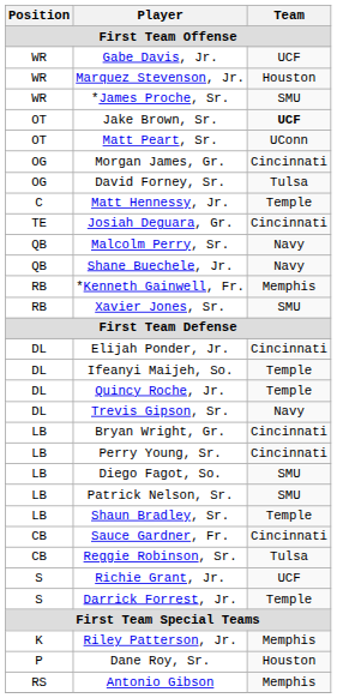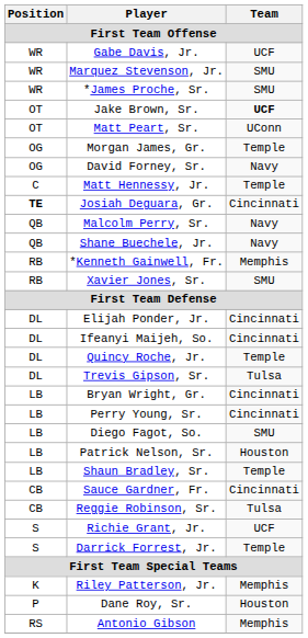 <table class="wikitable" border="0">
 <tr>
 <th>Position</th>
 <th>Player</th>
 <th>Team</th>
 </tr>
 <tr>
 <td colspan="3" style="text-align:center; background:#ddd;"><strong>First Team Offense </strong></td>
 </tr>
 <tr style="text-align:center;">
 <td style="background:white">WR</td>
 <td style="background:white"><a href='#'>Gabe Davis</a>, Jr.</td>
 <td style=>UCF</td>
 </tr>
 <tr style="text-align:center;">
 <td style="background:white">WR</td>
 <td style="background:white"><a href='#'>Marquez Stevenson</a>, Jr.</td>
-<td style=>Houston</td>
+<td style=>SMU</td>
 </tr>
 <tr style="text-align:center;">
 <td style="background:white">WR</td>
 <td style="background:white">*<a href='#'>James Proche</a>, Sr.</td>
 <td style=>SMU</td>
 </tr>
 <tr style="text-align:center;">
 <td style="background:white">OT</td>
 <td style="background:white">Jake Brown, Sr.</td>
 <td style=><strong>UCF</strong></td>
 </tr>
 <tr style="text-align:center;">
 <td style="background:white">OT</td>
 <td style="background:white"><a href='#'>Matt Peart</a>, Sr.</td>
 <td style=>UConn</td>
 </tr>
 <tr style="text-align:center;">
 <td style="background:white">OG</td>
 <td style="background:white">Morgan James, Gr.</td>
-<td style=>Cincinnati</td>
+<td style=>Temple</td>
 </tr>
 <tr style="text-align:center;">
 <td style="background:white">OG</td>
 <td style="background:white">David Forney, Sr.</td>
-<td style=>Tulsa</td>
+<td style=>Navy</td>
 </tr>
 <tr style="text-align:center;">
 <td style="background:white">C</td>
 <td style="background:white"><a href='#'>Matt Hennessy</a>, Jr.</td>
 <td style=>Temple</td>
 </tr>
 <tr style="text-align:center;">
-<td style="background:white">TE</td>
+<td style="background:white"><strong>TE</strong></td>
 <td style="background:white"><a href='#'>Josiah Deguara</a>, Gr.</td>
 <td style=>Cincinnati</td>
 </tr>
 <tr style="text-align:center;">
 <td style="background:white">QB</td>
 <td style="background:white"><a href='#'>Malcolm Perry</a>, Sr.</td>
 <td style=>Navy</td>
 </tr>
 <tr style="text-align:center;">
 <td style="background:white">QB</td>
 <td style="background:white"><a href='#'>Shane Buechele</a>, Jr.</td>
 <td style=>Navy</td>
 </tr>
 <tr style="text-align:center;">
 <td style="background:white">RB</td>
 <td style="background:white">*<a href='#'>Kenneth Gainwell</a>, Fr.</td>
 <td style=>Memphis</td>
 </tr>
 <tr style="text-align:center;">
 <td style="background:white">RB</td>
 <td style="background:white"><a href='#'>Xavier Jones</a>, Sr.</td>
 <td style=>SMU</td>
 </tr>
 <tr>
 <td colspan="3" style="text-align:center; background:#ddd;"><strong>First Team Defense</strong></td>
 </tr>
 <tr style="text-align:center;">
 <td style="background:white">DL</td>
 <td style="background:white">Elijah Ponder, Jr.</td>
 <td style=>Cincinnati</td>
 </tr>
 <tr style="text-align:center;">
 <td style="background:white">DL</td>
 <td style="background:white">Ifeanyi Maijeh, So.</td>
-<td style=>Temple</td>
+<td style=>Cincinnati</td>
 </tr>
 <tr style="text-align:center;">
 <td style="background:white">DL</td>
 <td style="background:white"><a href='#'>Quincy Roche</a>, Jr.</td>
 <td style=>Temple</td>
 </tr>
 <tr style="text-align:center;">
 <td style="background:white">DL</td>
 <td style="background:white"><a href='#'>Trevis Gipson</a>, Sr.</td>
-<td style=>Navy</td>
+<td style=>Tulsa</td>
 </tr>
 <tr style="text-align:center;">
 <td style="background:white">LB</td>
 <td style="background:white">Bryan Wright, Gr.</td>
 <td style=>Cincinnati</td>
 </tr>
 <tr style="text-align:center;">
 <td style="background:white">LB</td>
 <td style="background:white">Perry Young, Sr.</td>
 <td style=>Cincinnati</td>
 </tr>
 <tr style="text-align:center;">
 <td style="background:white">LB</td>
 <td style="background:white">Diego Fagot, So.</td>
 <td style=>SMU</td>
 </tr>
 <tr style="text-align:center;">
 <td style="background:white">LB</td>
 <td style="background:white">Patrick Nelson, Sr.</td>
-<td style=>SMU</td>
+<td style=>Houston</td>
 </tr>
 <tr style="text-align:center;">
 <td style="background:white">LB</td>
 <td style="background:white"><a href='#'>Shaun Bradley</a>, Sr.</td>
 <td style=>Temple</td>
 </tr>
 <tr style="text-align:center;">
 <td style="background:white">CB</td>
 <td style="background:white"><a href='#'>Sauce Gardner</a>, Fr.</td>
 <td style=>Cincinnati</td>
 </tr>
 <tr style="text-align:center;">
 <td style="background:white">CB</td>
 <td style="background:white"><a href='#'>Reggie Robinson</a>, Sr.</td>
 <td style=>Tulsa</td>
 </tr>
 <tr style="text-align:center;">
 <td style="background:white">S</td>
 <td style="background:white"><a href='#'>Richie Grant</a>, Jr.</td>
 <td style=>UCF</td>
 </tr>
 <tr style="text-align:center;">
 <td style="background:white">S</td>
 <td style="background:white"><a href='#'>Darrick Forrest</a>, Jr.</td>
 <td style=>Temple</td>
 </tr>
 <tr>
 <td colspan="3" style="text-align:center; background:#ddd;"><strong>First Team Special Teams</strong></td>
 </tr>
 <tr style="text-align:center;">
 <td style="background:white">K</td>
 <td style="background:white"><a href='#'>Riley Patterson</a>, Jr.</td>
 <td style=>Memphis</td>
 </tr>
 <tr style="text-align:center;">
 <td style="background:white">P</td>
 <td style="background:white">Dane Roy, Sr.</td>
 <td style=>Houston</td>
 </tr>
 <tr style="text-align:center;">
 <td style="background:white">RS</td>
 <td style="background:white"><a href='#'>Antonio Gibson</a></td>
 <td style=>Memphis</td>
 </tr>
 <tr style="text-align:center;">
 </tr>
 </table>
